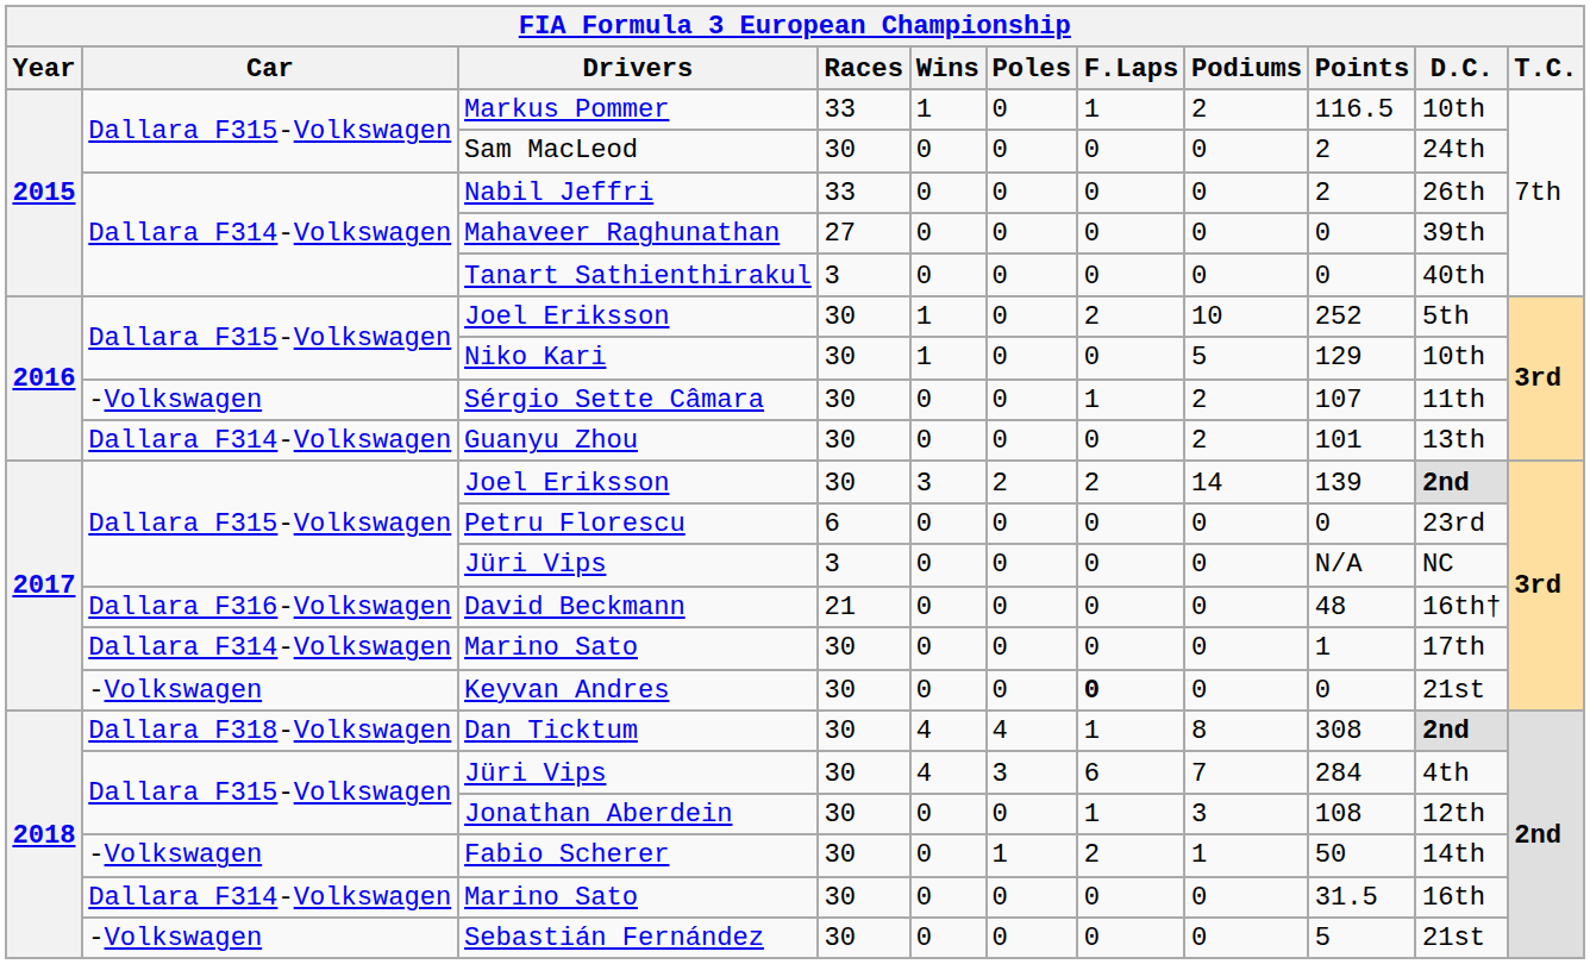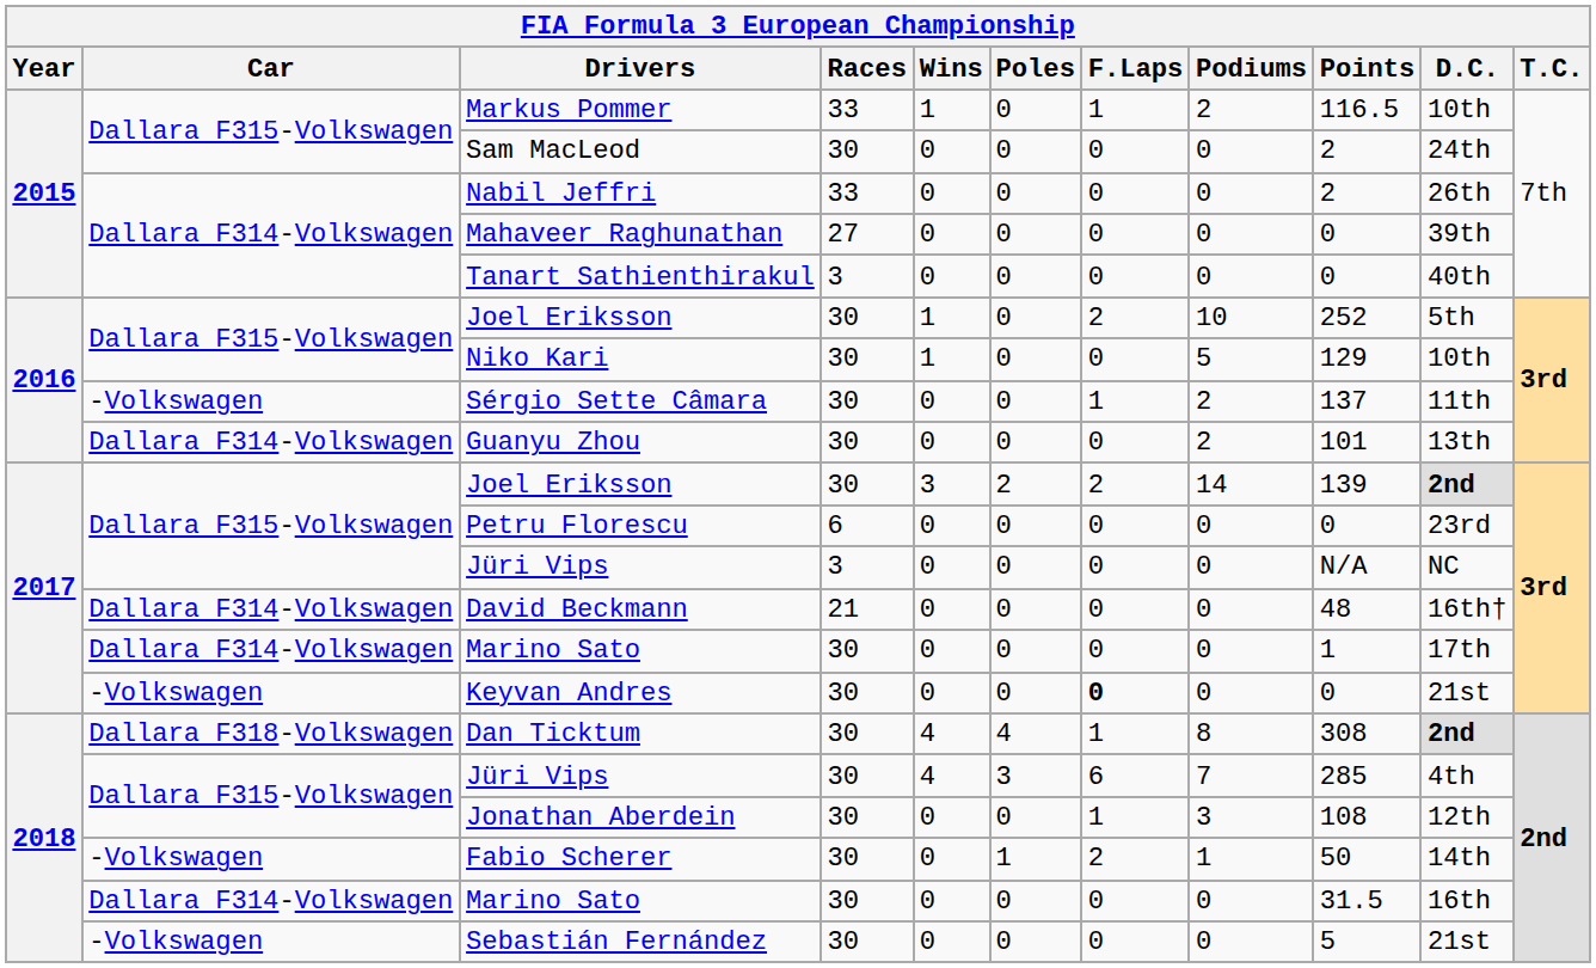 <table class="wikitable" style="font-size:85%">
 <tr>
 <th colspan="11" align="center"><a href='#'>FIA Formula 3 European Championship</a></th>
 </tr>
 <tr>
 <th>Year</th>
 <th>Car</th>
 <th>Drivers</th>
 <th>Races</th>
 <th>Wins</th>
 <th>Poles</th>
 <th>F.Laps</th>
 <th>Podiums</th>
 <th>Points</th>
 <th>D.C.</th>
 <th>T.C.</th>
 </tr>
 <tr>
 <th rowspan=5><a href='#'>2015</a></th>
 <td rowspan=2><a href='#'>Dallara F315</a>-<a href='#'>Volkswagen</a></td>
 <td> <a href='#'>Markus Pommer</a></td>
 <td>33</td>
 <td>1</td>
 <td>0</td>
 <td>1</td>
 <td>2</td>
 <td>116.5</td>
 <td>10th</td>
 <td rowspan=5>7th</td>
 </tr>
 <tr>
 <td> Sam MacLeod</td>
 <td>30</td>
 <td>0</td>
 <td>0</td>
 <td>0</td>
 <td>0</td>
 <td>2</td>
 <td>24th</td>
 </tr>
 <tr>
 <td rowspan=3><a href='#'>Dallara F314</a>-<a href='#'>Volkswagen</a></td>
 <td> <a href='#'>Nabil Jeffri</a></td>
 <td>33</td>
 <td>0</td>
 <td>0</td>
 <td>0</td>
 <td>0</td>
 <td>2</td>
 <td>26th</td>
 </tr>
 <tr>
 <td> <a href='#'>Mahaveer Raghunathan</a></td>
 <td>27</td>
 <td>0</td>
 <td>0</td>
 <td>0</td>
 <td>0</td>
 <td>0</td>
 <td>39th</td>
 </tr>
 <tr>
 <td> <a href='#'>Tanart Sathienthirakul</a></td>
 <td>3</td>
 <td>0</td>
 <td>0</td>
 <td>0</td>
 <td>0</td>
 <td>0</td>
 <td>40th</td>
 </tr>
 <tr>
 <th rowspan=4><a href='#'>2016</a></th>
 <td rowspan=2><a href='#'>Dallara F315</a>-<a href='#'>Volkswagen</a></td>
 <td> <a href='#'>Joel Eriksson</a></td>
 <td>30</td>
 <td>1</td>
 <td>0</td>
 <td>2</td>
 <td>10</td>
 <td>252</td>
 <td>5th</td>
 <td rowspan=4 style="background:#FFDF9F;"><strong>3rd</strong></td>
 </tr>
 <tr>
 <td> <a href='#'>Niko Kari</a></td>
 <td>30</td>
 <td>1</td>
 <td>0</td>
 <td>0</td>
 <td>5</td>
 <td>129</td>
 <td>10th</td>
 </tr>
 <tr>
 <td>-<a href='#'>Volkswagen</a></td>
 <td> <a href='#'>Sérgio Sette Câmara</a></td>
 <td>30</td>
 <td>0</td>
 <td>0</td>
 <td>1</td>
 <td>2</td>
-<td>107</td>
+<td>137</td>
 <td>11th</td>
 </tr>
 <tr>
 <td><a href='#'>Dallara F314</a>-<a href='#'>Volkswagen</a></td>
 <td> <a href='#'>Guanyu Zhou</a></td>
 <td>30</td>
 <td>0</td>
 <td>0</td>
 <td>0</td>
 <td>2</td>
 <td>101</td>
 <td>13th</td>
 </tr>
 <tr>
 <th rowspan=6><a href='#'>2017</a></th>
 <td rowspan=3><a href='#'>Dallara F315</a>-<a href='#'>Volkswagen</a></td>
 <td> <a href='#'>Joel Eriksson</a></td>
 <td>30</td>
 <td>3</td>
 <td>2</td>
 <td>2</td>
 <td>14</td>
 <td>139</td>
 <td style="background:#DFDFDF;"><strong>2nd</strong></td>
 <td rowspan=6 style="background:#FFDF9F;"><strong>3rd</strong></td>
 </tr>
 <tr>
 <td> <a href='#'>Petru Florescu</a></td>
 <td>6</td>
 <td>0</td>
 <td>0</td>
 <td>0</td>
 <td>0</td>
 <td>0</td>
 <td>23rd</td>
 </tr>
 <tr>
 <td> <a href='#'>Jüri Vips</a></td>
 <td>3</td>
 <td>0</td>
 <td>0</td>
 <td>0</td>
 <td>0</td>
 <td>N/A</td>
 <td>NC</td>
 </tr>
 <tr>
-<td><a href='#'>Dallara F316</a>-<a href='#'>Volkswagen</a></td>
+<td><a href='#'>Dallara F314</a>-<a href='#'>Volkswagen</a></td>
 <td> <a href='#'>David Beckmann</a></td>
 <td>21</td>
 <td>0</td>
 <td>0</td>
 <td>0</td>
 <td>0</td>
 <td>48</td>
 <td>16th†</td>
 </tr>
 <tr>
 <td><a href='#'>Dallara F314</a>-<a href='#'>Volkswagen</a></td>
 <td> <a href='#'>Marino Sato</a></td>
 <td>30</td>
 <td>0</td>
 <td>0</td>
 <td>0</td>
 <td>0</td>
 <td>1</td>
 <td>17th</td>
 </tr>
 <tr>
 <td>-<a href='#'>Volkswagen</a></td>
 <td> <a href='#'>Keyvan Andres</a></td>
 <td>30</td>
 <td>0</td>
 <td>0</td>
 <td><strong>0</strong></td>
 <td>0</td>
 <td>0</td>
 <td>21st</td>
 </tr>
 <tr>
 <th rowspan=6><a href='#'>2018</a></th>
 <td><a href='#'>Dallara F318</a>-<a href='#'>Volkswagen</a></td>
 <td> <a href='#'>Dan Ticktum</a></td>
 <td>30</td>
 <td>4</td>
 <td>4</td>
 <td>1</td>
 <td>8</td>
 <td>308</td>
 <td style="background:#DFDFDF;"><strong>2nd</strong></td>
 <td rowspan=6 style="background:#DFDFDF;"><strong>2nd</strong></td>
 </tr>
 <tr>
 <td rowspan="2"><a href='#'>Dallara F315</a>-<a href='#'>Volkswagen</a></td>
 <td> <a href='#'>Jüri Vips</a></td>
 <td>30</td>
 <td>4</td>
 <td>3</td>
 <td>6</td>
 <td>7</td>
-<td>284</td>
+<td>285</td>
 <td>4th</td>
 </tr>
 <tr>
 <td> <a href='#'>Jonathan Aberdein</a></td>
 <td>30</td>
 <td>0</td>
 <td>0</td>
 <td>1</td>
 <td>3</td>
 <td>108</td>
 <td>12th</td>
 </tr>
 <tr>
 <td>-<a href='#'>Volkswagen</a></td>
 <td> <a href='#'>Fabio Scherer</a></td>
 <td>30</td>
 <td>0</td>
 <td>1</td>
 <td>2</td>
 <td>1</td>
 <td>50</td>
 <td>14th</td>
 </tr>
 <tr>
 <td><a href='#'>Dallara F314</a>-<a href='#'>Volkswagen</a></td>
 <td> <a href='#'>Marino Sato</a></td>
 <td>30</td>
 <td>0</td>
 <td>0</td>
 <td>0</td>
 <td>0</td>
 <td>31.5</td>
 <td>16th</td>
 </tr>
 <tr>
 <td>-<a href='#'>Volkswagen</a></td>
 <td> <a href='#'>Sebastián Fernández</a></td>
 <td>30</td>
 <td>0</td>
 <td>0</td>
 <td>0</td>
 <td>0</td>
 <td>5</td>
 <td>21st</td>
 </tr>
 </table>
